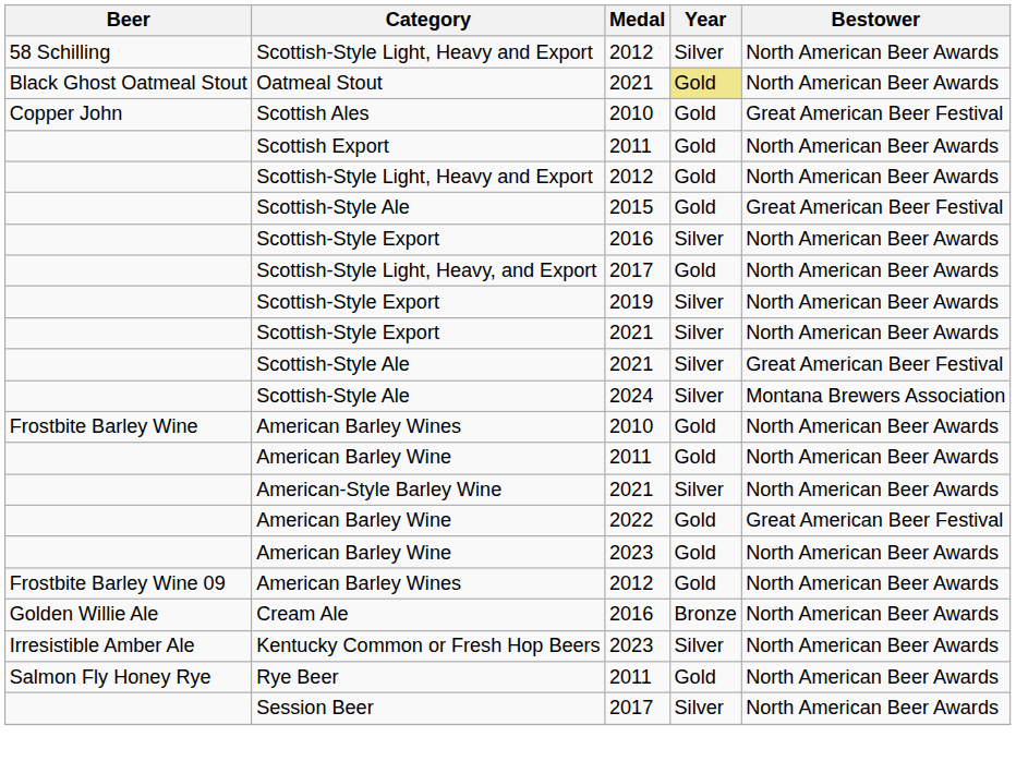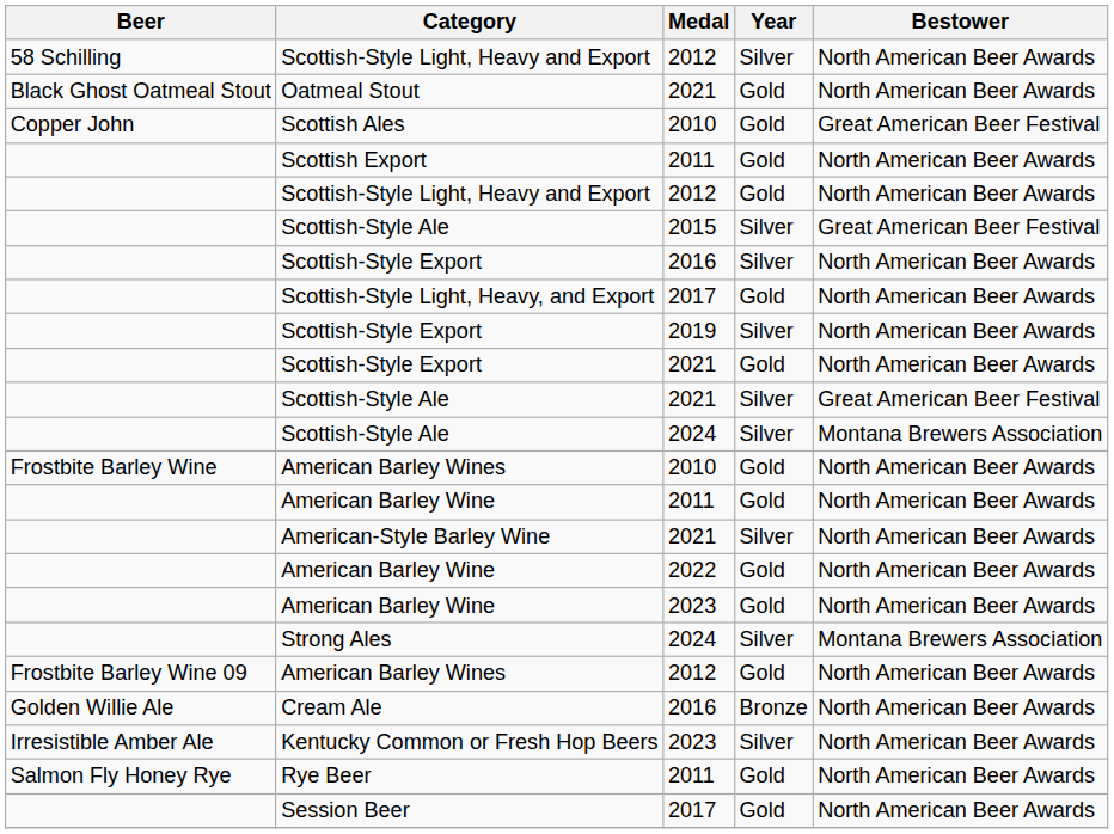 <table class="wikitable">
 <tr>
 <th>Beer</th>
 <th>Category</th>
 <th>Medal</th>
 <th>Year</th>
 <th>Bestower</th>
 </tr>
 <tr>
 <td>58 Schilling</td>
 <td>Scottish-Style Light, Heavy and Export</td>
 <td>2012</td>
 <td>Silver</td>
 <td>North American Beer Awards</td>
 </tr>
 <tr>
 <td>Black Ghost Oatmeal Stout</td>
 <td>Oatmeal Stout</td>
 <td>2021</td>
-<td style="background: khaki;">Gold</td>
+<td>Gold</td>
 <td>North American Beer Awards</td>
 </tr>
 <tr>
 <td>Copper John</td>
 <td>Scottish Ales</td>
 <td>2010</td>
 <td>Gold</td>
 <td>Great American Beer Festival</td>
 </tr>
 <tr>
 <td></td>
 <td>Scottish Export</td>
 <td>2011</td>
 <td>Gold</td>
 <td>North American Beer Awards</td>
 </tr>
 <tr>
 <td></td>
 <td>Scottish-Style Light, Heavy and Export</td>
 <td>2012</td>
 <td>Gold</td>
 <td>North American Beer Awards</td>
 </tr>
 <tr>
 <td></td>
 <td>Scottish-Style Ale</td>
 <td>2015</td>
-<td>Gold</td>
+<td>Silver</td>
 <td>Great American Beer Festival</td>
 </tr>
 <tr>
 <td></td>
 <td>Scottish-Style Export</td>
 <td>2016</td>
 <td>Silver</td>
 <td>North American Beer Awards</td>
 </tr>
 <tr>
 <td></td>
 <td>Scottish-Style Light, Heavy, and Export</td>
 <td>2017</td>
 <td>Gold</td>
 <td>North American Beer Awards</td>
 </tr>
 <tr>
 <td></td>
 <td>Scottish-Style Export</td>
 <td>2019</td>
 <td>Silver</td>
 <td>North American Beer Awards</td>
 </tr>
 <tr>
 <td></td>
 <td>Scottish-Style Export</td>
 <td>2021</td>
-<td>Silver</td>
+<td>Gold</td>
 <td>North American Beer Awards</td>
 </tr>
 <tr>
 <td></td>
 <td>Scottish-Style Ale</td>
 <td>2021</td>
 <td>Silver</td>
 <td>Great American Beer Festival</td>
 </tr>
 <tr>
 <td></td>
 <td>Scottish-Style Ale</td>
 <td>2024</td>
 <td>Silver</td>
 <td>Montana Brewers Association</td>
 </tr>
 <tr>
 <td>Frostbite Barley Wine</td>
 <td>American Barley Wines</td>
 <td>2010</td>
 <td>Gold</td>
 <td>North American Beer Awards</td>
 </tr>
 <tr>
 <td></td>
 <td>American Barley Wine</td>
 <td>2011</td>
 <td>Gold</td>
 <td>North American Beer Awards</td>
 </tr>
 <tr>
 <td></td>
 <td>American-Style Barley Wine</td>
 <td>2021</td>
 <td>Silver</td>
 <td>North American Beer Awards</td>
 </tr>
 <tr>
 <td></td>
 <td>American Barley Wine</td>
 <td>2022</td>
 <td>Gold</td>
-<td>Great American Beer Festival</td>
+<td>North American Beer Awards</td>
 </tr>
 <tr>
 <td></td>
 <td>American Barley Wine</td>
 <td>2023</td>
 <td>Gold</td>
 <td>North American Beer Awards</td>
+</tr>
+<tr>
+<td></td>
+<td>Strong Ales</td>
+<td>2024</td>
+<td>Silver</td>
+<td>Montana Brewers Association</td>
 </tr>
 <tr>
 <td>Frostbite Barley Wine 09</td>
 <td>American Barley Wines</td>
 <td>2012</td>
 <td>Gold</td>
 <td>North American Beer Awards</td>
 </tr>
 <tr>
 <td>Golden Willie Ale</td>
 <td>Cream Ale</td>
 <td>2016</td>
 <td>Bronze</td>
 <td>North American Beer Awards</td>
 </tr>
 <tr>
 <td>Irresistible Amber Ale</td>
 <td>Kentucky Common or Fresh Hop Beers</td>
 <td>2023</td>
 <td>Silver</td>
 <td>North American Beer Awards</td>
 </tr>
 <tr>
 <td>Salmon Fly Honey Rye</td>
 <td>Rye Beer</td>
 <td>2011</td>
 <td>Gold</td>
 <td>North American Beer Awards</td>
 </tr>
 <tr>
 <td></td>
 <td>Session Beer</td>
 <td>2017</td>
-<td>Silver</td>
+<td>Gold</td>
 <td>North American Beer Awards</td>
 </tr>
 <tr>
 </tr>
 </table>
